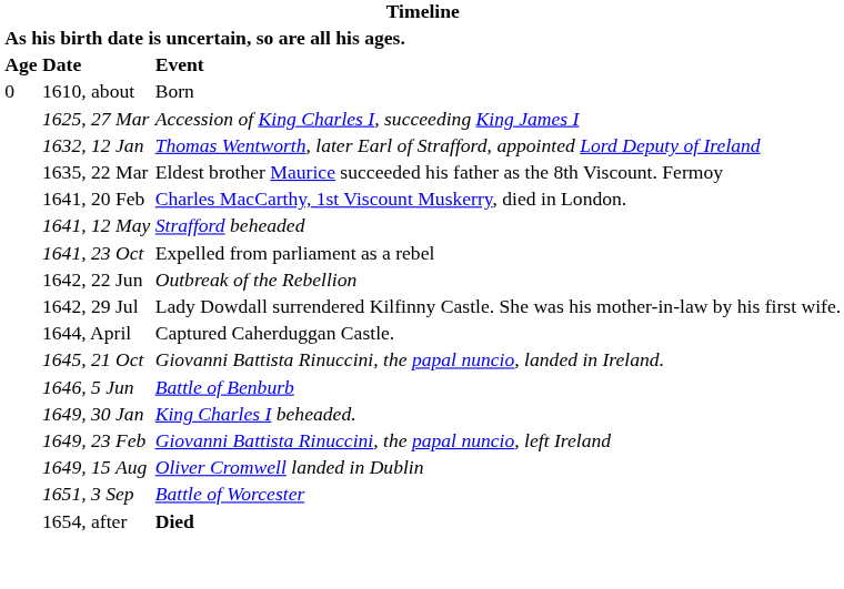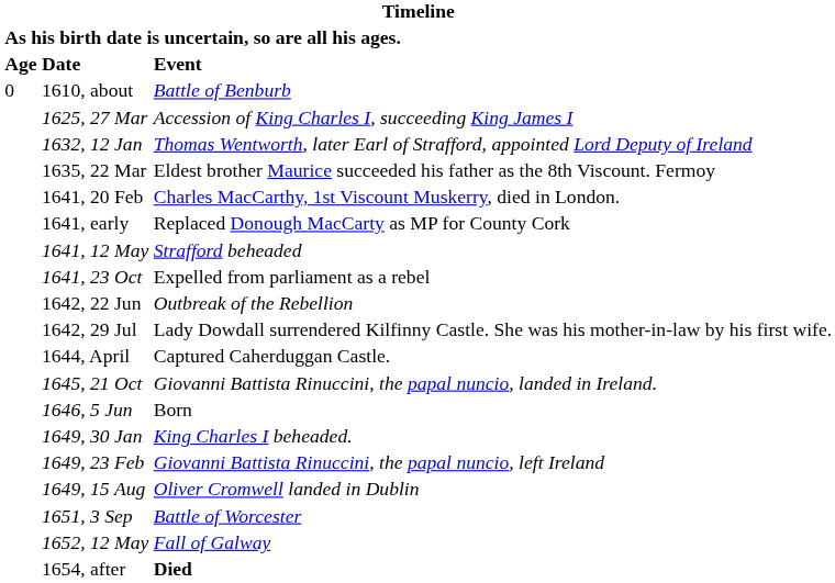 <table>
 <tr>
 <th colspan=3>Timeline</th>
 </tr>
 <tr>
 <td colspan=3><strong>As his birth date is uncertain, so are all his ages.</strong></td>
 </tr>
 <tr>
 <th align=left>Age</th>
 <th align=left>Date</th>
 <th align=left>Event</th>
 </tr>
 <tr>
 <td>0</td>
 <td>1610, about</td>
-<td>Born</td>
+<td><em><a href='#'>Battle of Benburb</a></em></td>
 </tr>
 <tr>
 <td></td>
 <td><em>1625, 27 Mar</em></td>
 <td><em>Accession of <a href='#'>King Charles I</a>, succeeding <a href='#'>King James I</a></em></td>
 </tr>
 <tr>
 <td></td>
 <td><em>1632, 12 Jan</em></td>
 <td><em><a href='#'>Thomas Wentworth</a>, later Earl of Strafford, appointed <a href='#'>Lord Deputy of Ireland</a></em></td>
 </tr>
 <tr>
 <td></td>
 <td>1635, 22 Mar</td>
 <td>Eldest brother <a href='#'>Maurice</a> succeeded his father as the 8th Viscount. Fermoy</td>
 </tr>
 <tr>
 <td></td>
 <td>1641, 20 Feb</td>
 <td><a href='#'>Charles MacCarthy, 1st Viscount Muskerry</a>, died in London.</td>
+</tr>
+<tr>
+<td></td>
+<td>1641, early</td>
+<td>Replaced <a href='#'>Donough MacCarty</a> as MP for County Cork</td>
 </tr>
 <tr>
 <td></td>
 <td><em>1641, 12 May</em></td>
 <td><em><a href='#'>Strafford</a> beheaded</em></td>
 </tr>
 <tr>
 <td></td>
 <td><em>1641, 23 Oct</em></td>
 <td>Expelled from parliament as a rebel</td>
 </tr>
 <tr>
 <td></td>
 <td>1642, 22 Jun</td>
 <td><em>Outbreak of the Rebellion</em></td>
 </tr>
 <tr>
 <td></td>
 <td>1642, 29 Jul</td>
 <td>Lady Dowdall surrendered Kilfinny Castle. She was his mother-in-law by his first wife.</td>
 </tr>
 <tr>
 <td></td>
 <td>1644, April</td>
 <td>Captured Caherduggan Castle.</td>
 </tr>
 <tr>
 <td></td>
 <td><em>1645, 21 Oct</em></td>
 <td><em>Giovanni Battista Rinuccini, the <a href='#'>papal nuncio</a>, landed in Ireland.</em></td>
 </tr>
 <tr>
 <td></td>
 <td><em>1646, 5 Jun</em></td>
-<td><em><a href='#'>Battle of Benburb</a></em></td>
+<td>Born</td>
 </tr>
 <tr>
 <td></td>
 <td><em>1649, 30 Jan</em></td>
 <td><em><a href='#'>King Charles I</a> beheaded.</em></td>
 </tr>
 <tr>
 <td></td>
 <td><em>1649, 23 Feb</em></td>
 <td><em><a href='#'>Giovanni Battista Rinuccini</a>, the <a href='#'>papal nuncio</a>, left Ireland</em></td>
 </tr>
 <tr>
 <td></td>
 <td><em>1649, 15 Aug</em></td>
 <td><em><a href='#'>Oliver Cromwell</a> landed in Dublin</em></td>
 </tr>
 <tr>
 <td></td>
 <td><em>1651, 3 Sep</em></td>
 <td><em><a href='#'>Battle of Worcester</a></em></td>
 </tr>
 <tr>
 <td></td>
+<td><em>1652, 12 May</em></td>
+<td><em><a href='#'>Fall of Galway</a></em></td>
+</tr>
+<tr>
+<td></td>
 <td>1654, after</td>
 <td><strong>Died</strong></td>
 </tr>
 </table>
